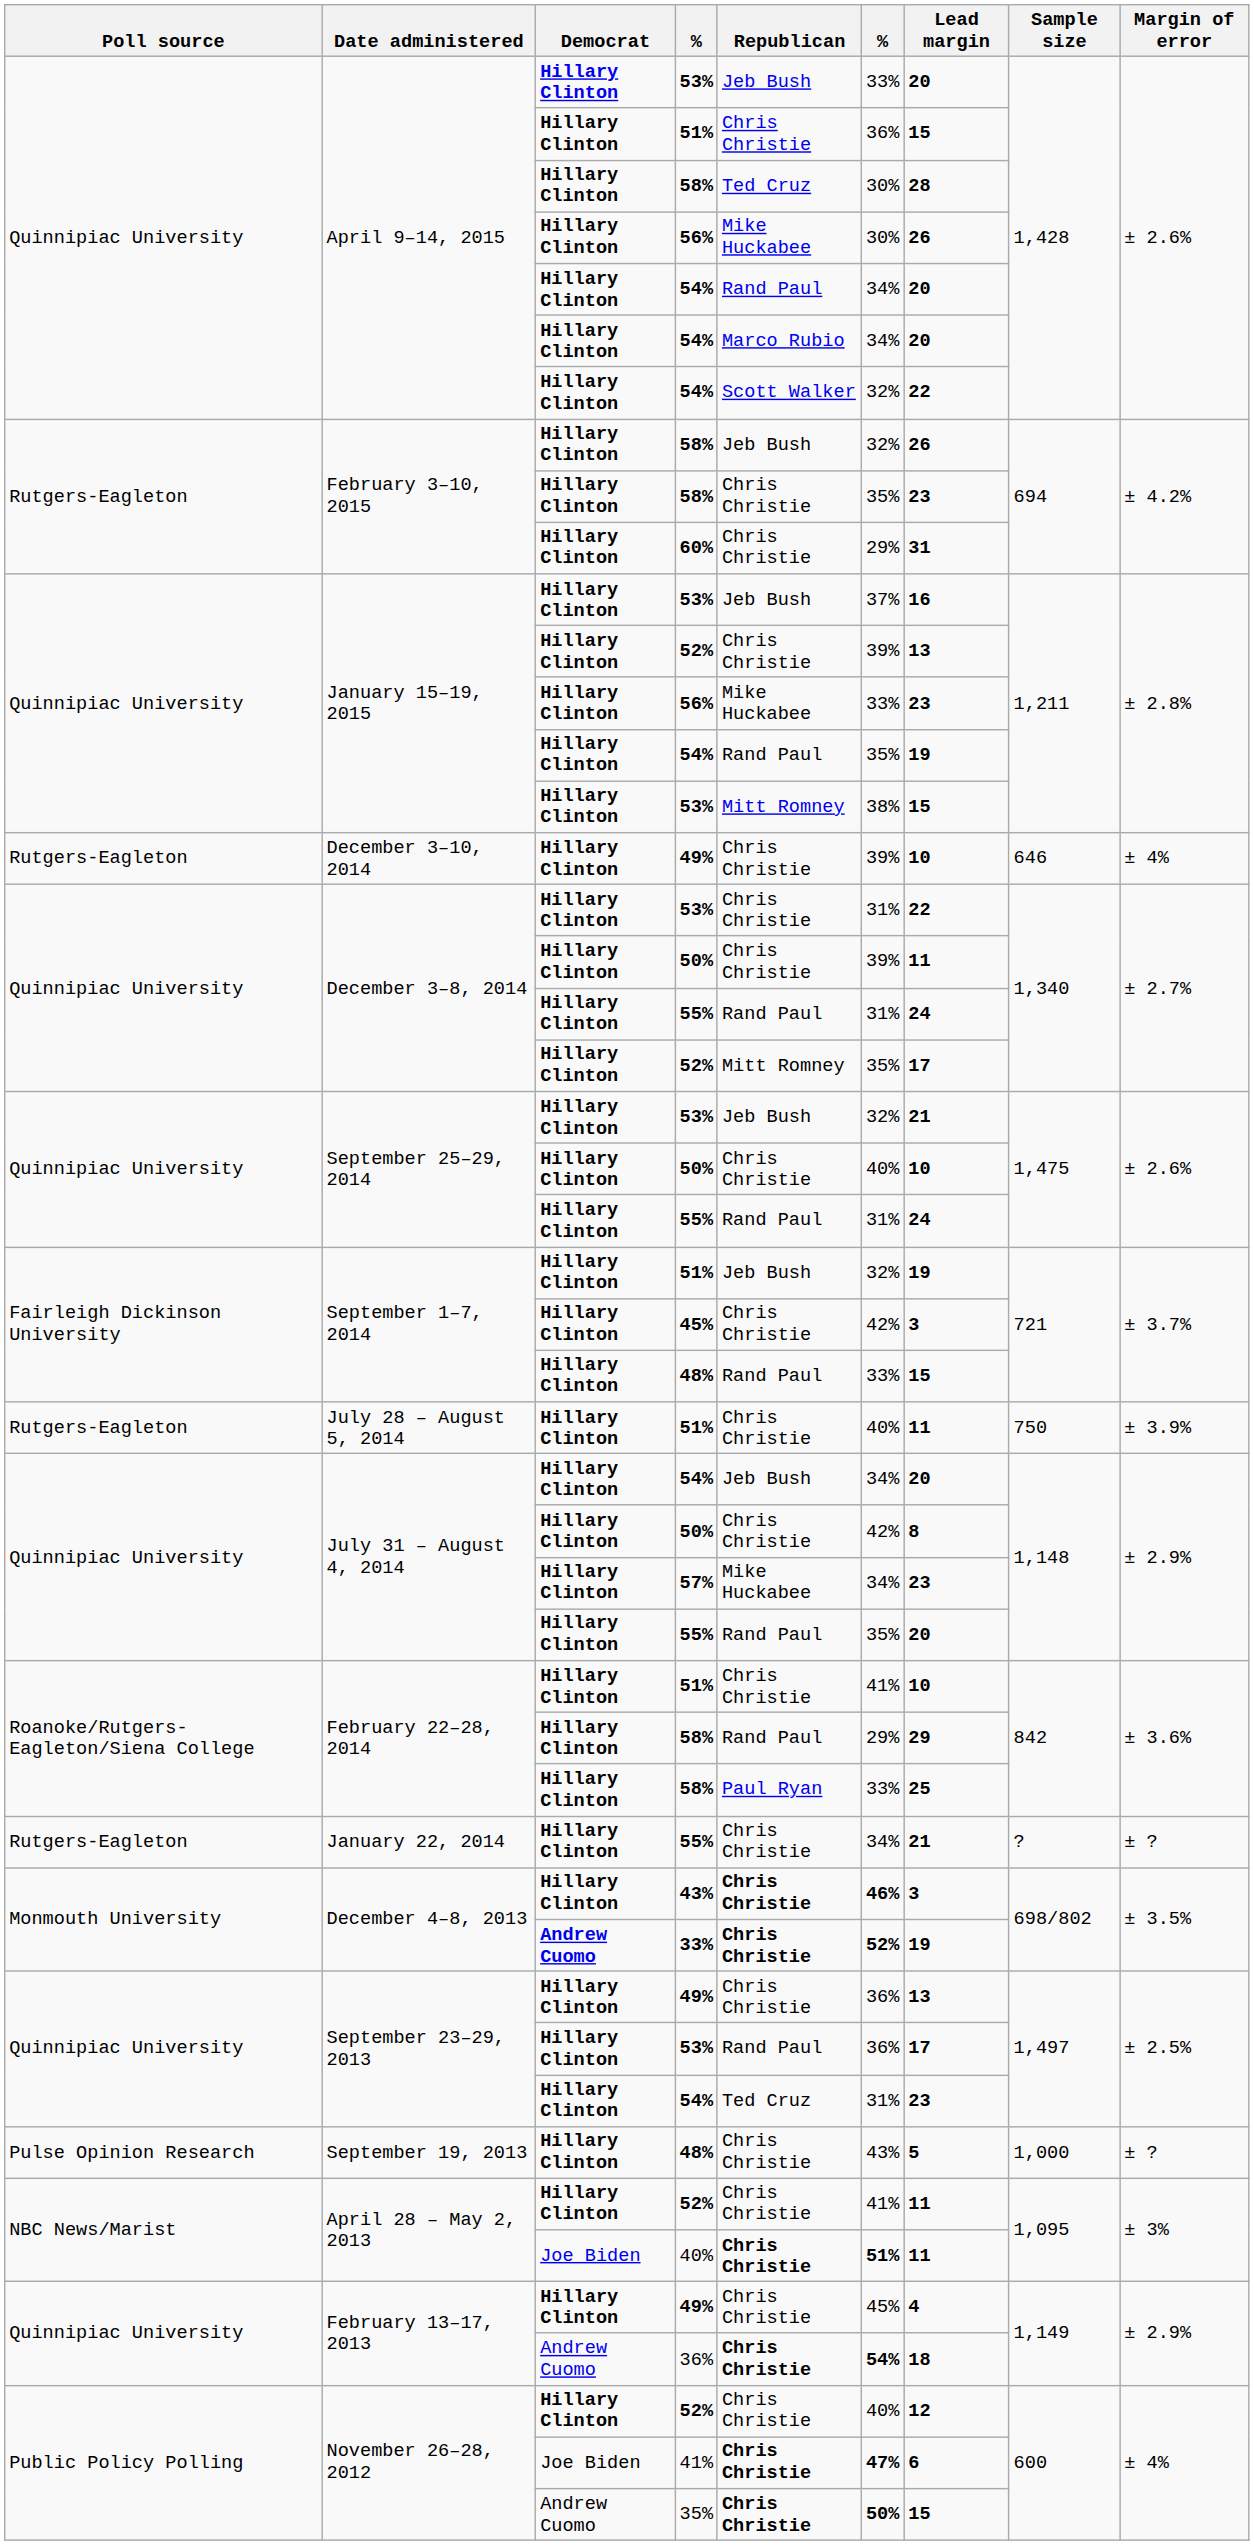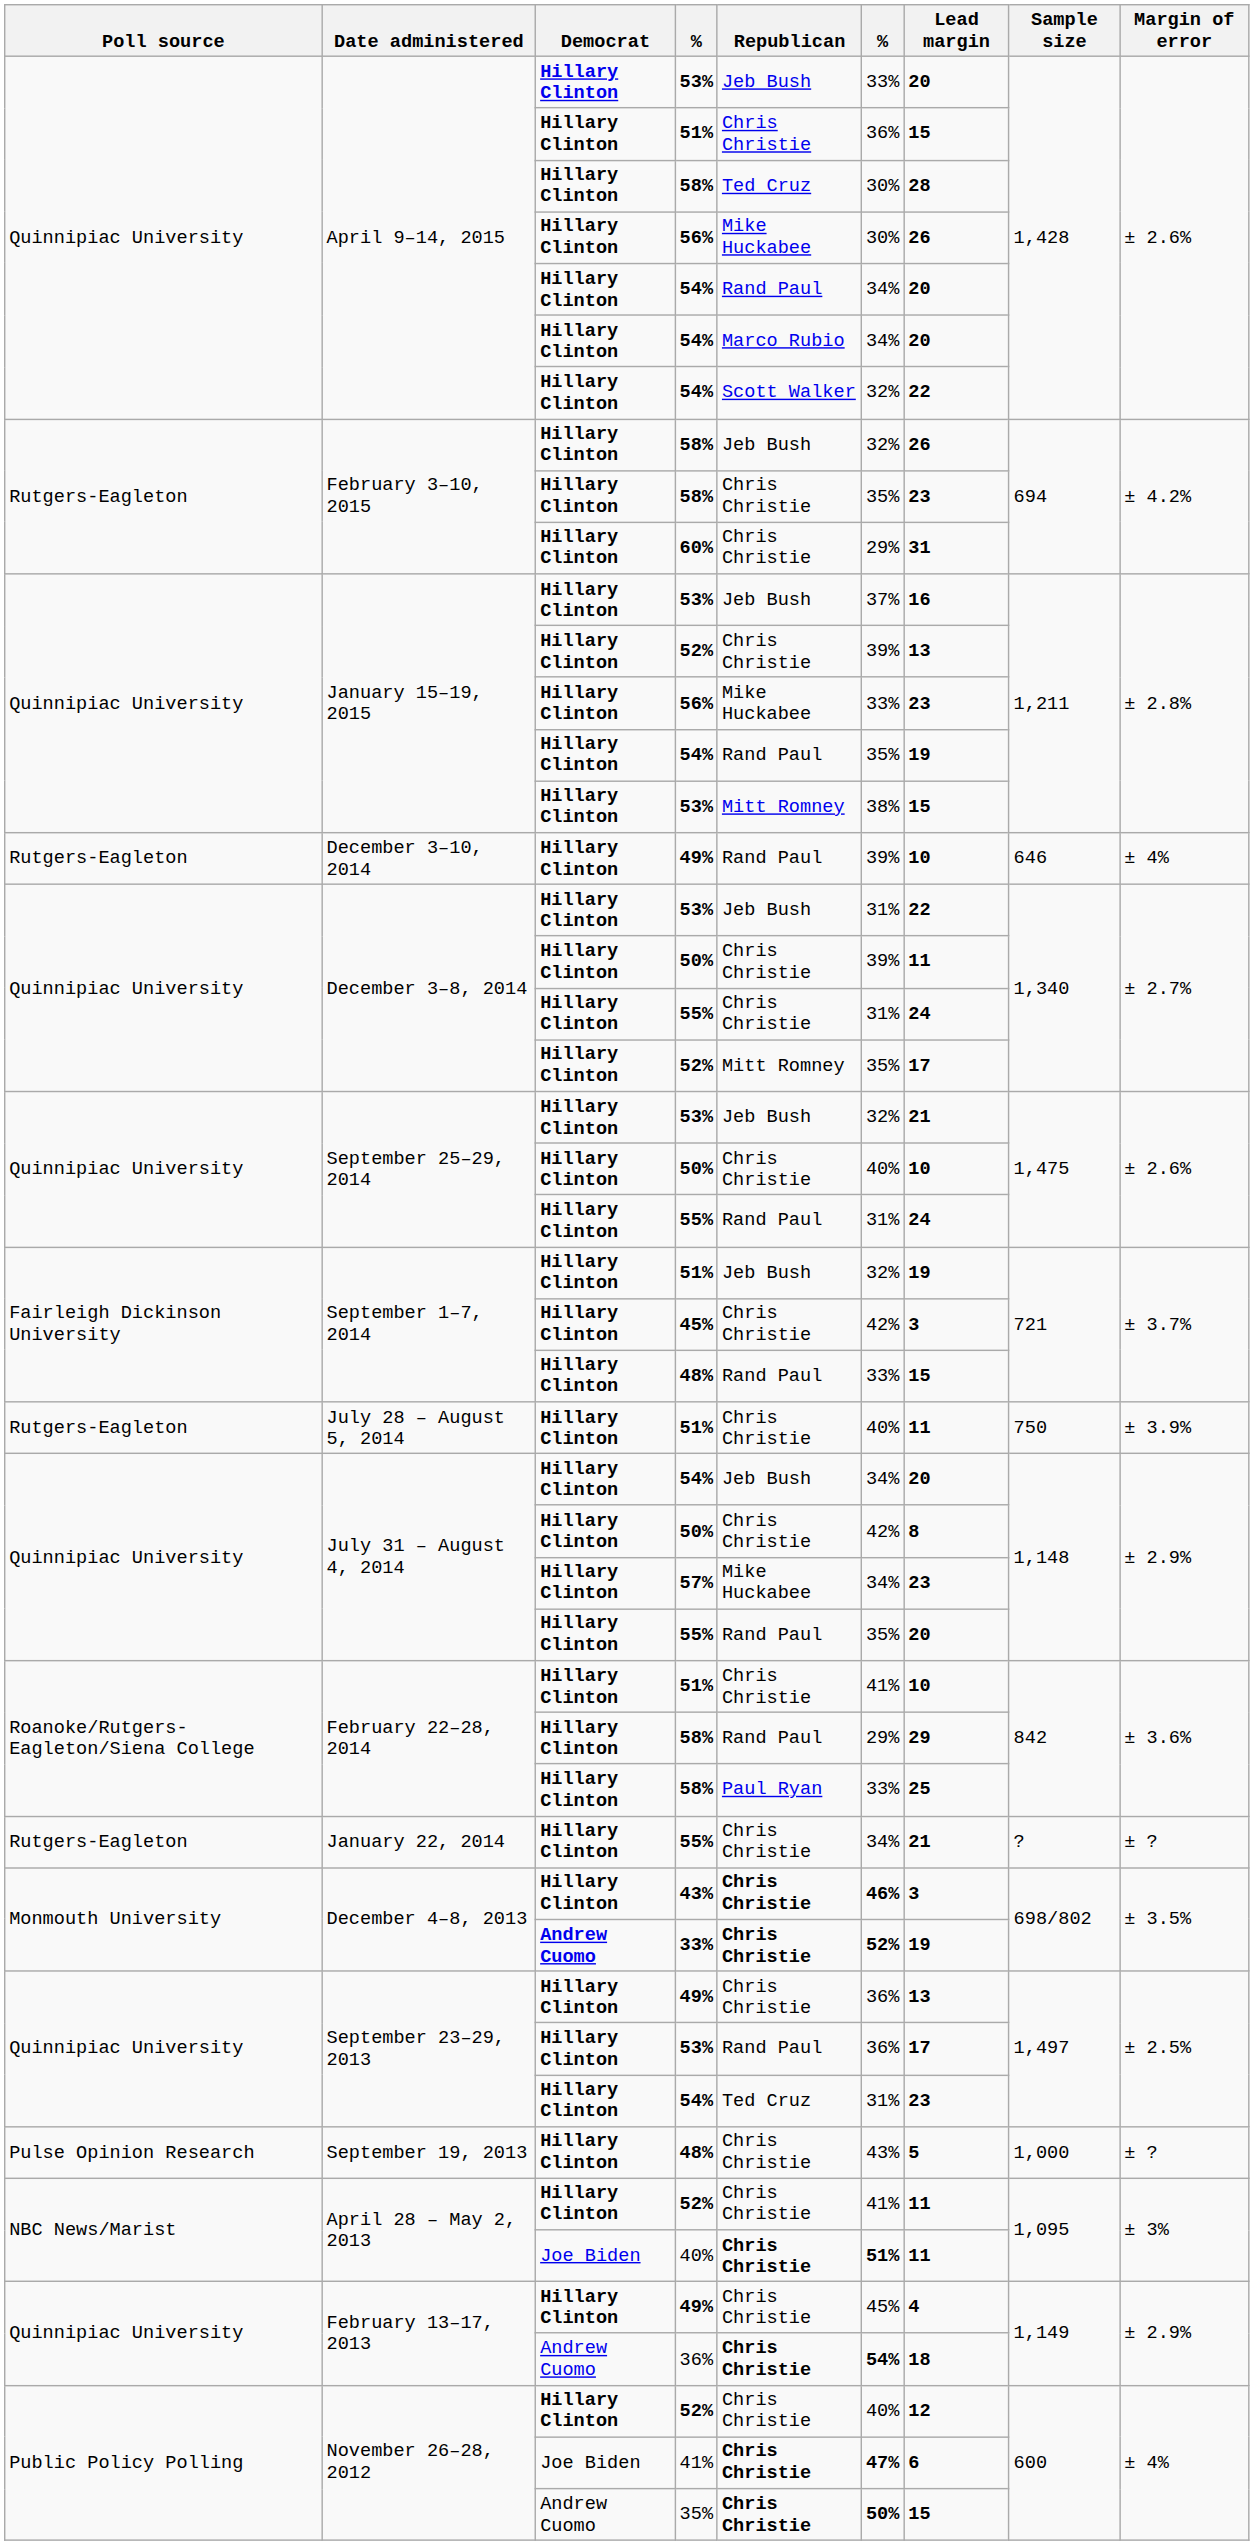 <table class="wikitable">
 <tr valign=bottom>
 <th>Poll source</th>
 <th>Date administered</th>
 <th>Democrat</th>
 <th>%</th>
 <th>Republican</th>
 <th>%</th>
 <th>Lead margin</th>
 <th>Sample size</th>
 <th>Margin of error</th>
 </tr>
 <tr>
 <td rowspan=7>Quinnipiac University</td>
 <td rowspan=7>April 9–14, 2015</td>
 <td><strong><a href='#'>Hillary Clinton</a></strong></td>
 <td><strong>53%</strong></td>
 <td><a href='#'>Jeb Bush</a></td>
 <td>33%</td>
 <td><strong>20</strong></td>
 <td rowspan=7>1,428</td>
 <td rowspan=7>± 2.6%</td>
 </tr>
 <tr>
 <td><strong>Hillary Clinton</strong></td>
 <td><strong>51%</strong></td>
 <td><a href='#'>Chris Christie</a></td>
 <td>36%</td>
 <td><strong>15</strong></td>
 </tr>
 <tr>
 <td><strong>Hillary Clinton</strong></td>
 <td><strong>58%</strong></td>
 <td><a href='#'>Ted Cruz</a></td>
 <td>30%</td>
 <td><strong>28</strong></td>
 </tr>
 <tr>
 <td><strong>Hillary Clinton</strong></td>
 <td><strong>56%</strong></td>
 <td><a href='#'>Mike Huckabee</a></td>
 <td>30%</td>
 <td><strong>26</strong></td>
 </tr>
 <tr>
 <td><strong>Hillary Clinton</strong></td>
 <td><strong>54%</strong></td>
 <td><a href='#'>Rand Paul</a></td>
 <td>34%</td>
 <td><strong>20</strong></td>
 </tr>
 <tr>
 <td><strong>Hillary Clinton</strong></td>
 <td><strong>54%</strong></td>
 <td><a href='#'>Marco Rubio</a></td>
 <td>34%</td>
 <td><strong>20</strong></td>
 </tr>
 <tr>
 <td><strong>Hillary Clinton</strong></td>
 <td><strong>54%</strong></td>
 <td><a href='#'>Scott Walker</a></td>
 <td>32%</td>
 <td><strong>22</strong></td>
 </tr>
 <tr>
 <td rowspan=3>Rutgers-Eagleton</td>
 <td rowspan=3>February 3–10, 2015</td>
 <td><strong>Hillary Clinton</strong></td>
 <td><strong>58%</strong></td>
 <td>Jeb Bush</td>
 <td>32%</td>
 <td><strong>26</strong></td>
 <td rowspan=3>694</td>
 <td rowspan=3>± 4.2%</td>
 </tr>
 <tr>
 <td><strong>Hillary Clinton</strong></td>
 <td><strong>58%</strong></td>
 <td>Chris Christie</td>
 <td>35%</td>
 <td><strong>23</strong></td>
 </tr>
 <tr>
 <td><strong>Hillary Clinton</strong></td>
 <td><strong>60%</strong></td>
 <td>Chris Christie</td>
 <td>29%</td>
 <td><strong>31</strong></td>
 </tr>
 <tr>
 <td rowspan=5>Quinnipiac University</td>
 <td rowspan=5>January 15–19, 2015</td>
 <td><strong>Hillary Clinton</strong></td>
 <td><strong>53%</strong></td>
 <td>Jeb Bush</td>
 <td>37%</td>
 <td><strong>16</strong></td>
 <td rowspan=5>1,211</td>
 <td rowspan=5>± 2.8%</td>
 </tr>
 <tr>
 <td><strong>Hillary Clinton</strong></td>
 <td><strong>52%</strong></td>
 <td>Chris Christie</td>
 <td>39%</td>
 <td><strong>13</strong></td>
 </tr>
 <tr>
 <td><strong>Hillary Clinton</strong></td>
 <td><strong>56%</strong></td>
 <td>Mike Huckabee</td>
 <td>33%</td>
 <td><strong>23</strong></td>
 </tr>
 <tr>
 <td><strong>Hillary Clinton</strong></td>
 <td><strong>54%</strong></td>
 <td>Rand Paul</td>
 <td>35%</td>
 <td><strong>19</strong></td>
 </tr>
 <tr>
 <td><strong>Hillary Clinton</strong></td>
 <td><strong>53%</strong></td>
 <td><a href='#'>Mitt Romney</a></td>
 <td>38%</td>
 <td><strong>15</strong></td>
 </tr>
 <tr>
 <td>Rutgers-Eagleton</td>
 <td>December 3–10, 2014</td>
 <td><strong>Hillary Clinton</strong></td>
 <td><strong>49%</strong></td>
-<td>Chris Christie</td>
+<td>Rand Paul</td>
 <td>39%</td>
 <td><strong>10</strong></td>
 <td>646</td>
 <td>± 4%</td>
 </tr>
 <tr>
 <td rowspan=4>Quinnipiac University</td>
 <td rowspan=4>December 3–8, 2014</td>
 <td><strong>Hillary Clinton</strong></td>
 <td><strong>53%</strong></td>
-<td>Chris Christie</td>
+<td>Jeb Bush</td>
 <td>31%</td>
 <td><strong>22</strong></td>
 <td rowspan=4>1,340</td>
 <td rowspan=4>± 2.7%</td>
 </tr>
 <tr>
 <td><strong>Hillary Clinton</strong></td>
 <td><strong>50%</strong></td>
 <td>Chris Christie</td>
 <td>39%</td>
 <td><strong>11</strong></td>
 </tr>
 <tr>
 <td><strong>Hillary Clinton</strong></td>
 <td><strong>55%</strong></td>
-<td>Rand Paul</td>
+<td>Chris Christie</td>
 <td>31%</td>
 <td><strong>24</strong></td>
 </tr>
 <tr>
 <td><strong>Hillary Clinton</strong></td>
 <td><strong>52%</strong></td>
 <td>Mitt Romney</td>
 <td>35%</td>
 <td><strong>17</strong></td>
 </tr>
 <tr>
 <td rowspan=3>Quinnipiac University</td>
 <td rowspan=3>September 25–29, 2014</td>
 <td><strong>Hillary Clinton</strong></td>
 <td><strong>53%</strong></td>
 <td>Jeb Bush</td>
 <td>32%</td>
 <td><strong>21</strong></td>
 <td rowspan=3>1,475</td>
 <td rowspan=3>± 2.6%</td>
 </tr>
 <tr>
 <td><strong>Hillary Clinton</strong></td>
 <td><strong>50%</strong></td>
 <td>Chris Christie</td>
 <td>40%</td>
 <td><strong>10</strong></td>
 </tr>
 <tr>
 <td><strong>Hillary Clinton</strong></td>
 <td><strong>55%</strong></td>
 <td>Rand Paul</td>
 <td>31%</td>
 <td><strong>24</strong></td>
 </tr>
 <tr>
 <td rowspan=3>Fairleigh Dickinson University</td>
 <td rowspan=3>September 1–7, 2014</td>
 <td><strong>Hillary Clinton</strong></td>
 <td><strong>51%</strong></td>
 <td>Jeb Bush</td>
 <td>32%</td>
 <td><strong>19</strong></td>
 <td rowspan=3>721</td>
 <td rowspan=3>± 3.7%</td>
 </tr>
 <tr>
 <td><strong>Hillary Clinton</strong></td>
 <td><strong>45%</strong></td>
 <td>Chris Christie</td>
 <td>42%</td>
 <td><strong>3</strong></td>
 </tr>
 <tr>
 <td><strong>Hillary Clinton</strong></td>
 <td><strong>48%</strong></td>
 <td>Rand Paul</td>
 <td>33%</td>
 <td><strong>15</strong></td>
 </tr>
 <tr>
 <td>Rutgers-Eagleton</td>
 <td>July 28 – August 5, 2014</td>
 <td><strong>Hillary Clinton</strong></td>
 <td><strong>51%</strong></td>
 <td>Chris Christie</td>
 <td>40%</td>
 <td><strong>11</strong></td>
 <td>750</td>
 <td>± 3.9%</td>
 </tr>
 <tr>
 <td rowspan=4>Quinnipiac University</td>
 <td rowspan=4>July 31 – August 4, 2014</td>
 <td><strong>Hillary Clinton</strong></td>
 <td><strong>54%</strong></td>
 <td>Jeb Bush</td>
 <td>34%</td>
 <td><strong>20</strong></td>
 <td rowspan=4>1,148</td>
 <td rowspan=4>± 2.9%</td>
 </tr>
 <tr>
 <td><strong>Hillary Clinton</strong></td>
 <td><strong>50%</strong></td>
 <td>Chris Christie</td>
 <td>42%</td>
 <td><strong>8</strong></td>
 </tr>
 <tr>
 <td><strong>Hillary Clinton</strong></td>
 <td><strong>57%</strong></td>
 <td>Mike Huckabee</td>
 <td>34%</td>
 <td><strong>23</strong></td>
 </tr>
 <tr>
 <td><strong>Hillary Clinton</strong></td>
 <td><strong>55%</strong></td>
 <td>Rand Paul</td>
 <td>35%</td>
 <td><strong>20</strong></td>
 </tr>
 <tr>
 <td rowspan=3>Roanoke/Rutgers-Eagleton/Siena College</td>
 <td rowspan=3>February 22–28, 2014</td>
 <td><strong>Hillary Clinton</strong></td>
 <td><strong>51%</strong></td>
 <td>Chris Christie</td>
 <td>41%</td>
 <td><strong>10</strong></td>
 <td rowspan=3>842</td>
 <td rowspan=3>± 3.6%</td>
 </tr>
 <tr>
 <td><strong>Hillary Clinton</strong></td>
 <td><strong>58%</strong></td>
 <td>Rand Paul</td>
 <td>29%</td>
 <td><strong>29</strong></td>
 </tr>
 <tr>
 <td><strong>Hillary Clinton</strong></td>
 <td><strong>58%</strong></td>
 <td><a href='#'>Paul Ryan</a></td>
 <td>33%</td>
 <td><strong>25</strong></td>
 </tr>
 <tr>
 <td>Rutgers-Eagleton</td>
 <td>January 22, 2014</td>
 <td><strong>Hillary Clinton</strong></td>
 <td><strong>55%</strong></td>
 <td>Chris Christie</td>
 <td>34%</td>
 <td><strong>21</strong></td>
 <td>?</td>
 <td>± ?</td>
 </tr>
 <tr>
 <td rowspan=2>Monmouth University</td>
 <td rowspan=2>December 4–8, 2013</td>
 <td><strong>Hillary Clinton</strong></td>
 <td><strong>43%</strong></td>
 <td><strong>Chris Christie</strong></td>
 <td><strong>46%</strong></td>
 <td><strong>3</strong></td>
 <td rowspan=2>698/802</td>
 <td rowspan=2>± 3.5%</td>
 </tr>
 <tr>
 <td><strong><a href='#'>Andrew Cuomo</a></strong></td>
 <td><strong>33%</strong></td>
 <td><strong>Chris Christie</strong></td>
 <td><strong>52%</strong></td>
 <td><strong>19</strong></td>
 </tr>
 <tr>
 <td rowspan=3>Quinnipiac University</td>
 <td rowspan=3>September 23–29, 2013</td>
 <td><strong>Hillary Clinton</strong></td>
 <td><strong>49%</strong></td>
 <td>Chris Christie</td>
 <td>36%</td>
 <td><strong>13</strong></td>
 <td rowspan=3>1,497</td>
 <td rowspan=3>± 2.5%</td>
 </tr>
 <tr>
 <td><strong>Hillary Clinton</strong></td>
 <td><strong>53%</strong></td>
 <td>Rand Paul</td>
 <td>36%</td>
 <td><strong>17</strong></td>
 </tr>
 <tr>
 <td><strong>Hillary Clinton</strong></td>
 <td><strong>54%</strong></td>
 <td>Ted Cruz</td>
 <td>31%</td>
 <td><strong>23</strong></td>
 </tr>
 <tr>
 <td>Pulse Opinion Research</td>
 <td>September 19, 2013</td>
 <td><strong>Hillary Clinton</strong></td>
 <td><strong>48%</strong></td>
 <td>Chris Christie</td>
 <td>43%</td>
 <td><strong>5</strong></td>
 <td>1,000</td>
 <td>± ?</td>
 </tr>
 <tr>
 <td rowspan=2>NBC News/Marist</td>
 <td rowspan=2>April 28 – May 2, 2013</td>
 <td><strong>Hillary Clinton</strong></td>
 <td><strong>52%</strong></td>
 <td>Chris Christie</td>
 <td>41%</td>
 <td><strong>11</strong></td>
 <td rowspan=2>1,095</td>
 <td rowspan=2>± 3%</td>
 </tr>
 <tr>
 <td><a href='#'>Joe Biden</a></td>
 <td align=center>40%</td>
 <td><strong>Chris Christie</strong></td>
 <td><strong>51%</strong></td>
 <td><strong>11</strong></td>
 </tr>
 <tr>
 <td rowspan=2>Quinnipiac University</td>
 <td rowspan=2>February 13–17, 2013</td>
 <td><strong>Hillary Clinton</strong></td>
 <td><strong>49%</strong></td>
 <td>Chris Christie</td>
 <td>45%</td>
 <td><strong>4</strong></td>
 <td rowspan=2>1,149</td>
 <td rowspan=2>± 2.9%</td>
 </tr>
 <tr>
 <td><a href='#'>Andrew Cuomo</a></td>
 <td>36%</td>
 <td><strong>Chris Christie</strong></td>
 <td><strong>54%</strong></td>
 <td><strong>18</strong></td>
 </tr>
 <tr>
 <td rowspan=3>Public Policy Polling</td>
 <td rowspan=3>November 26–28, 2012</td>
 <td><strong>Hillary Clinton</strong></td>
 <td><strong>52%</strong></td>
 <td>Chris Christie</td>
 <td>40%</td>
 <td><strong>12</strong></td>
 <td rowspan=3>600</td>
 <td rowspan=3>± 4%</td>
 </tr>
 <tr>
 <td>Joe Biden</td>
 <td>41%</td>
 <td><strong>Chris Christie</strong></td>
 <td><strong>47%</strong></td>
 <td><strong>6</strong></td>
 </tr>
 <tr>
 <td>Andrew Cuomo</td>
 <td>35%</td>
 <td><strong>Chris Christie</strong></td>
 <td><strong>50%</strong></td>
 <td><strong>15</strong></td>
 </tr>
 </table>
